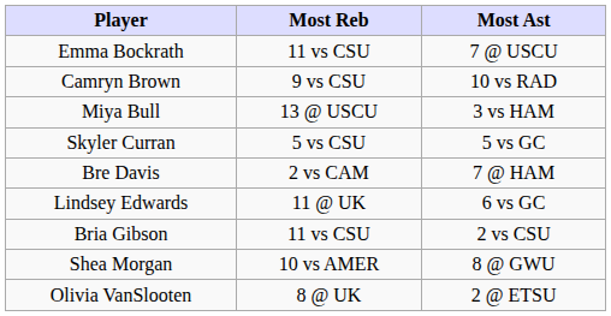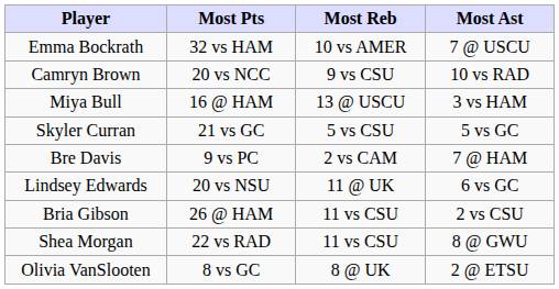 <table class="wikitable sortable">
 <tr>
 <th style="background:#ddf; width:25%;">Player</th>
+<th style="background:#ddf; width:20%;">Most Pts</th>
 <th style="background:#ddf; width:20%;">Most Reb</th>
 <th style="background:#ddf; width:20%;">Most Ast</th>
 </tr>
 <tr style="text-align:center;">
 <td sortname>Emma Bockrath</td>
-<td>11 vs CSU</td>
+<td>32 vs HAM</td>
+<td>10 vs AMER</td>
 <td>7 @ USCU</td>
 </tr>
 <tr style="text-align:center;">
 <td sortname>Camryn Brown</td>
+<td>20 vs NCC</td>
 <td>9 vs CSU</td>
 <td>10 vs RAD</td>
 </tr>
 <tr style="text-align:center;">
 <td sortname>Miya Bull</td>
+<td>16 @ HAM</td>
 <td>13 @ USCU</td>
 <td>3 vs HAM</td>
 </tr>
 <tr style="text-align:center;">
 <td sortname>Skyler Curran</td>
+<td>21 vs GC</td>
 <td>5 vs CSU</td>
 <td>5 vs GC</td>
 </tr>
 <tr style="text-align:center;">
 <td sortname>Bre Davis</td>
+<td>9 vs PC</td>
 <td>2 vs CAM</td>
 <td>7 @ HAM</td>
 </tr>
 <tr style="text-align:center;">
 <td sortname>Lindsey Edwards</td>
+<td>20 vs NSU</td>
 <td>11 @ UK</td>
 <td>6 vs GC</td>
 </tr>
 <tr style="text-align:center;">
 <td sortname>Bria Gibson</td>
+<td>26 @ HAM</td>
 <td>11 vs CSU</td>
 <td>2 vs CSU</td>
 </tr>
 <tr style="text-align:center;">
 <td sortname>Shea Morgan</td>
-<td>10 vs AMER</td>
+<td>22 vs RAD</td>
+<td>11 vs CSU</td>
 <td>8 @ GWU</td>
 </tr>
 <tr style="text-align:center;">
 <td sortname>Olivia VanSlooten</td>
+<td>8 vs GC</td>
 <td>8 @ UK</td>
 <td>2 @ ETSU</td>
 </tr>
 </table>
